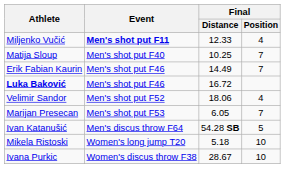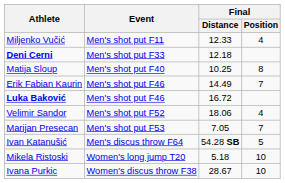 <table class=wikitable style="font-size:90%">
 <tr>
 <th rowspan="2">Athlete</th>
 <th rowspan="2">Event</th>
 <th colspan="2">Final</th>
 </tr>
 <tr style="font-size:95%">
 <th>Distance</th>
 <th>Position</th>
 </tr>
 <tr align=center>
 <td align=left><a href='#'>Miljenko Vučić</a></td>
-<td align=left><strong><a href='#'>Men's shot put F11</a></strong></td>
+<td align=left><a href='#'>Men's shot put F11</a></td>
 <td>12.33</td>
 <td>4</td>
+</tr>
+<tr align=center>
+<td align=left><strong><a href='#'>Deni Cerni</a></strong></td>
+<td align=left><a href='#'>Men's shot put F33</a></td>
+<td>12.18</td>
+<td></td>
 </tr>
 <tr align=center>
 <td align=left><a href='#'>Matija Sloup</a></td>
 <td align=left><a href='#'>Men's shot put F40</a></td>
 <td>10.25</td>
-<td>7</td>
+<td>8</td>
 </tr>
 <tr align=center>
 <td align=left><a href='#'>Erik Fabian Kaurin</a></td>
 <td align=left><a href='#'>Men's shot put F46</a></td>
 <td>14.49</td>
 <td>7</td>
 </tr>
 <tr align=center>
 <td align=left><strong><a href='#'>Luka Baković</a></strong></td>
 <td align=left><a href='#'>Men's shot put F46</a></td>
 <td>16.72</td>
 <td></td>
 </tr>
 <tr align=center>
 <td align=left><a href='#'>Velimir Sandor</a></td>
 <td align=left><a href='#'>Men's shot put F52</a></td>
 <td>18.06</td>
 <td>4</td>
 </tr>
 <tr align=center>
 <td align=left><a href='#'>Marijan Presecan</a></td>
 <td align=left><a href='#'>Men's shot put F53</a></td>
-<td>6.05</td>
+<td>7.05</td>
 <td>7</td>
 </tr>
 <tr align=center>
 <td align=left><a href='#'>Ivan Katanušić</a></td>
 <td align=left><a href='#'>Men's discus throw F64</a></td>
 <td>54.28 <strong>SB</strong></td>
 <td>5</td>
 </tr>
 <tr align=center>
 <td align=left><a href='#'>Mikela Ristoski</a></td>
 <td align=left><a href='#'>Women's long jump T20</a></td>
 <td>5.18</td>
 <td>10</td>
 </tr>
 <tr align=center>
 <td align=left><a href='#'>Ivana Purkic</a></td>
 <td align=left><a href='#'>Women's discus throw F38</a></td>
 <td>28.67</td>
 <td>10</td>
 </tr>
 </table>
